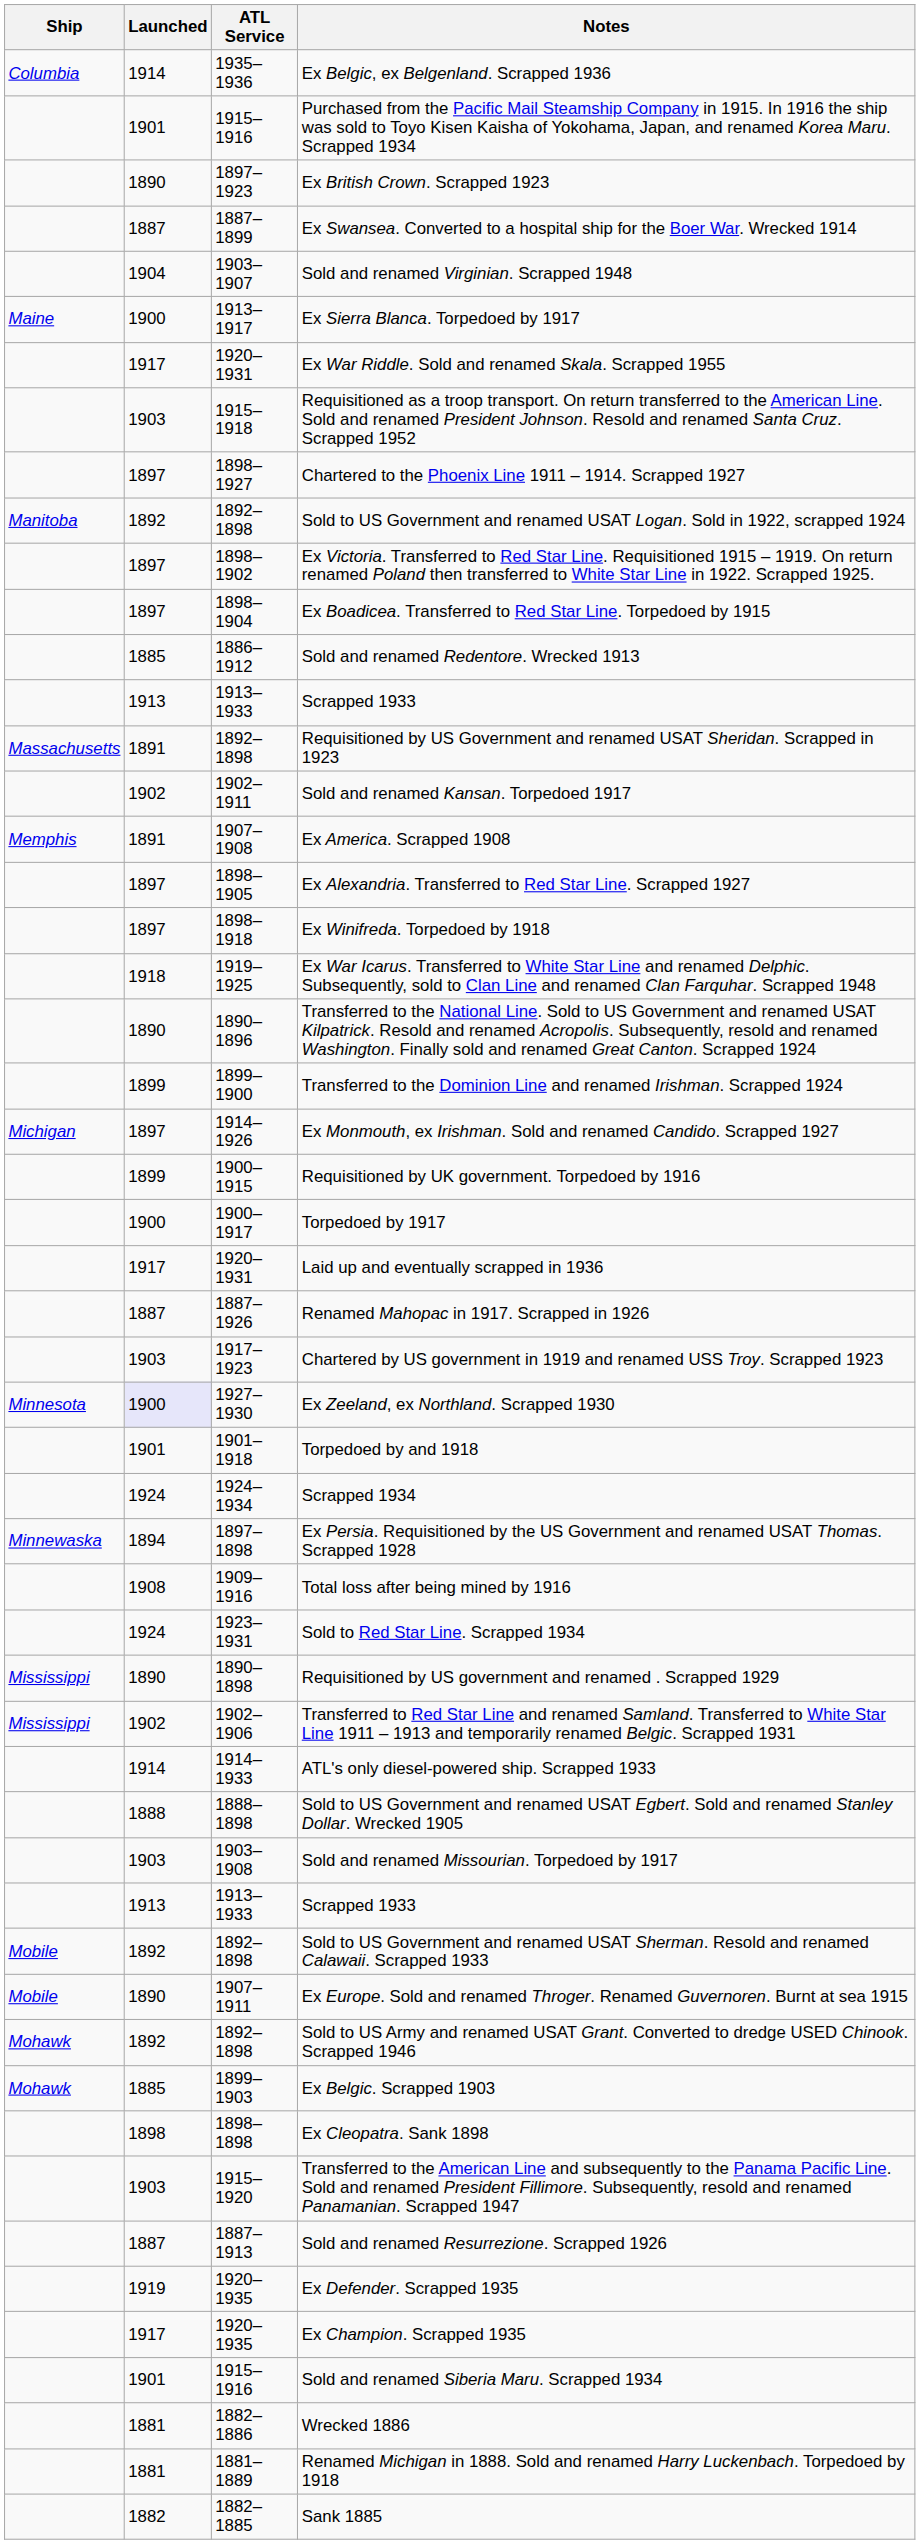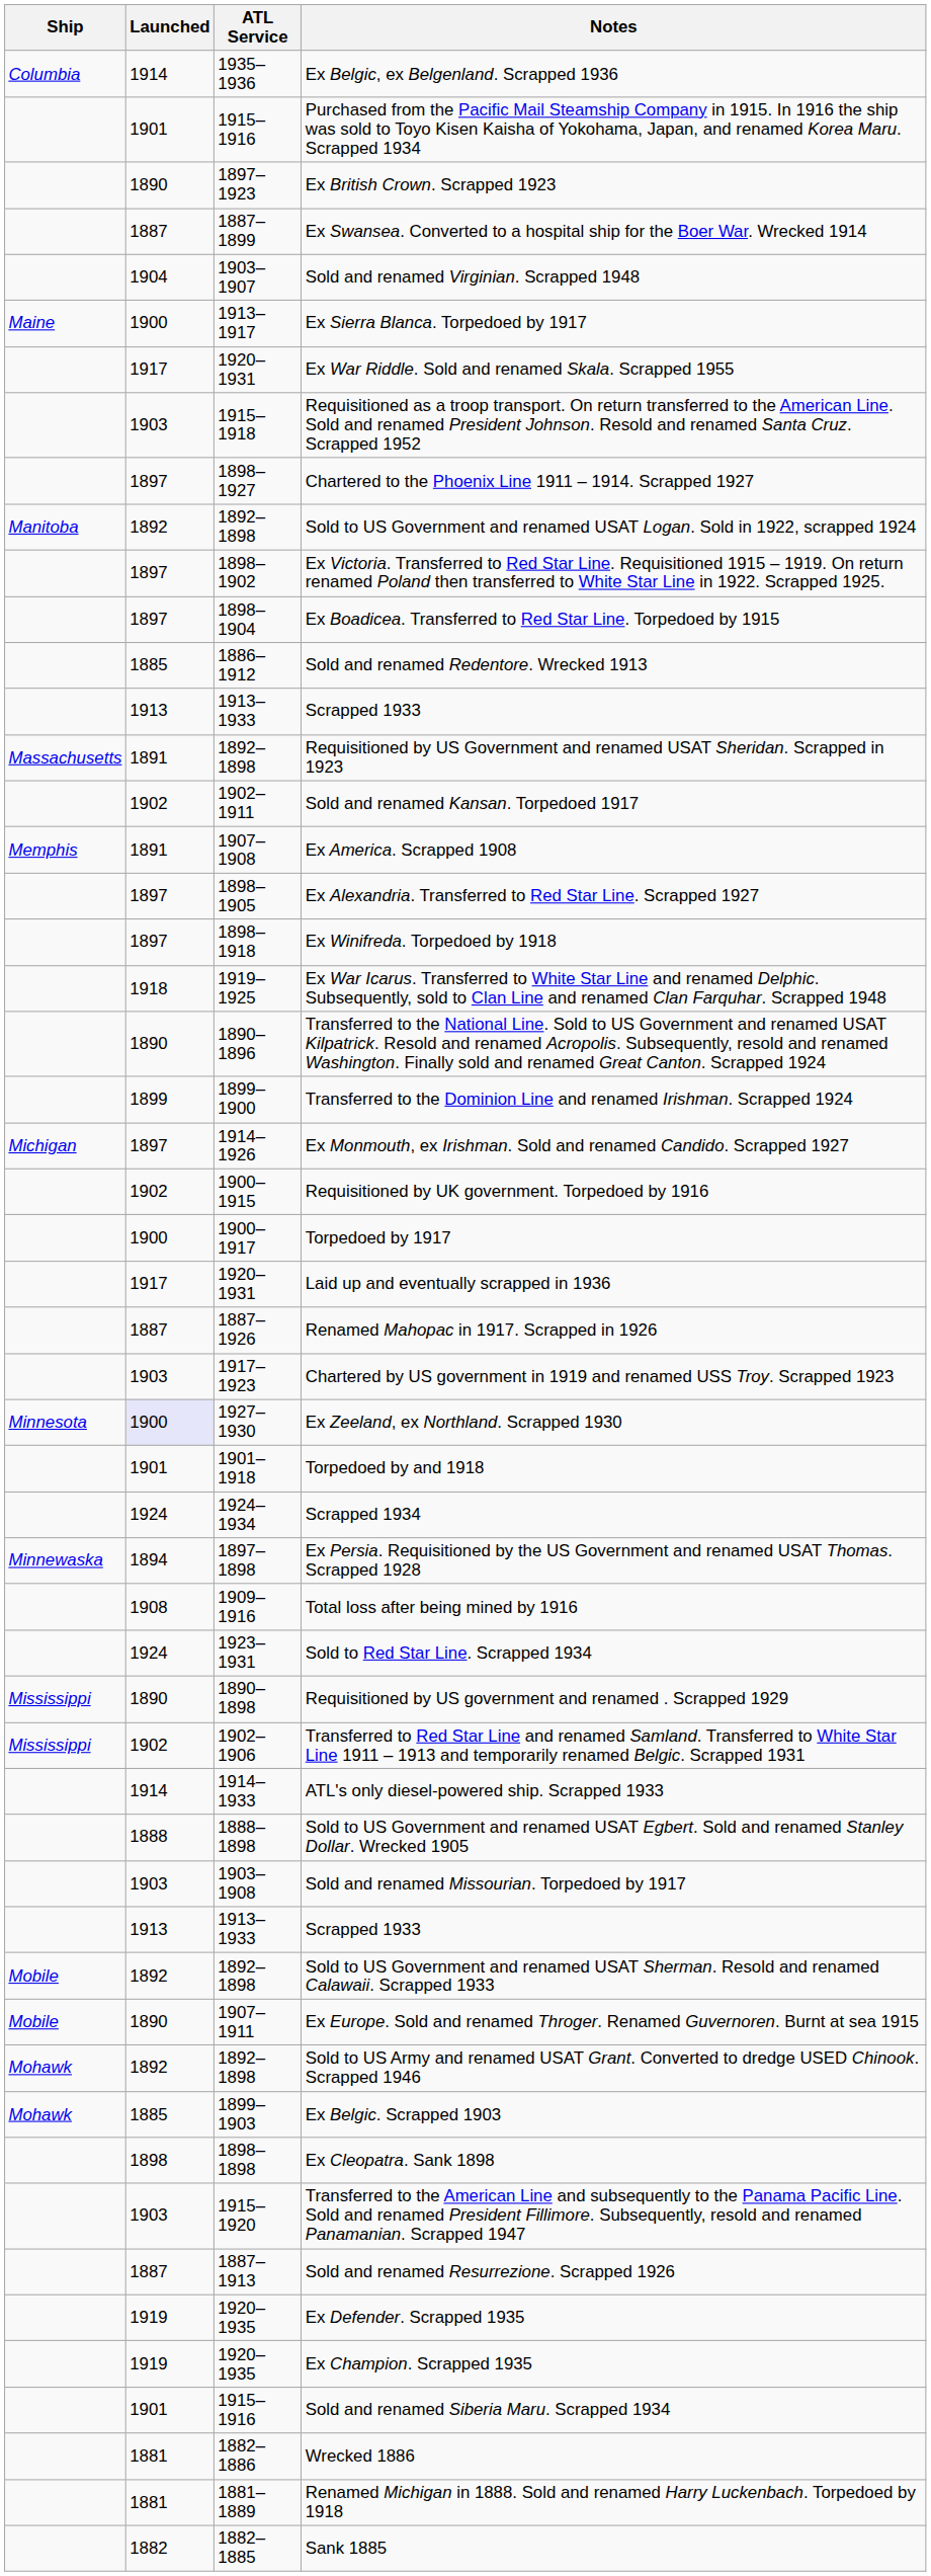 <table class="wikitable sortable">
 <tr>
 <th>Ship</th>
 <th>Launched</th>
 <th width=75px>ATL Service</th>
 <th class="unsortable">Notes</th>
 </tr>
 <tr>
 <td><a href='#'><em>Columbia</em></a></td>
 <td>1914</td>
 <td>1935–1936</td>
 <td>Ex <em>Belgic</em>, ex <em>Belgenland</em>. Scrapped 1936</td>
 </tr>
 <tr>
 <td></td>
 <td>1901</td>
 <td>1915–1916</td>
 <td>Purchased from the <a href='#'>Pacific Mail Steamship Company</a> in 1915. In 1916 the ship was sold to Toyo Kisen Kaisha of Yokohama, Japan, and renamed <em>Korea Maru</em>. Scrapped 1934</td>
 </tr>
 <tr>
 <td></td>
 <td>1890</td>
 <td>1897–1923</td>
 <td>Ex <em>British Crown</em>. Scrapped 1923</td>
 </tr>
 <tr>
 <td></td>
 <td>1887</td>
 <td>1887–1899</td>
 <td>Ex <em>Swansea</em>. Converted to a hospital ship for the <a href='#'>Boer War</a>. Wrecked 1914</td>
 </tr>
 <tr>
 <td></td>
 <td>1904</td>
 <td>1903–1907</td>
 <td>Sold and renamed <em>Virginian</em>. Scrapped 1948</td>
 </tr>
 <tr>
 <td><a href='#'><em>Maine</em></a></td>
 <td>1900</td>
 <td>1913–1917</td>
 <td>Ex <em>Sierra Blanca</em>. Torpedoed by  1917</td>
 </tr>
 <tr>
 <td></td>
 <td>1917</td>
 <td>1920–1931</td>
 <td>Ex <em>War Riddle</em>. Sold and renamed <em>Skala</em>. Scrapped 1955</td>
 </tr>
 <tr>
 <td></td>
 <td>1903</td>
 <td>1915–1918</td>
 <td>Requisitioned as a troop transport. On return transferred to the <a href='#'>American Line</a>. Sold and renamed <em>President Johnson</em>. Resold and renamed <em>Santa Cruz</em>. Scrapped 1952</td>
 </tr>
 <tr>
 <td></td>
 <td>1897</td>
 <td>1898–1927</td>
 <td>Chartered to the <a href='#'>Phoenix Line</a> 1911 – 1914. Scrapped 1927</td>
 </tr>
 <tr>
 <td><em><a href='#'>Manitoba</a></em></td>
 <td>1892</td>
 <td>1892–1898</td>
 <td>Sold to US Government and renamed USAT <em>Logan</em>. Sold in 1922, scrapped 1924</td>
 </tr>
 <tr>
 <td></td>
 <td>1897</td>
 <td>1898–1902</td>
 <td>Ex <em>Victoria</em>. Transferred to <a href='#'>Red Star Line</a>. Requisitioned 1915 – 1919. On return renamed <em>Poland</em> then transferred to <a href='#'>White Star Line</a> in 1922. Scrapped 1925.</td>
 </tr>
 <tr>
 <td></td>
 <td>1897</td>
 <td>1898–1904</td>
 <td>Ex <em>Boadicea</em>. Transferred to <a href='#'>Red Star Line</a>. Torpedoed by  1915</td>
 </tr>
 <tr>
 <td></td>
 <td>1885</td>
 <td>1886–1912</td>
 <td>Sold and renamed <em>Redentore</em>. Wrecked 1913</td>
 </tr>
 <tr>
 <td></td>
 <td>1913</td>
 <td>1913–1933</td>
 <td>Scrapped 1933</td>
 </tr>
 <tr>
 <td><em><a href='#'>Massachusetts</a></em></td>
 <td>1891</td>
 <td>1892–1898</td>
 <td>Requisitioned by US Government and renamed USAT <em>Sheridan</em>. Scrapped in 1923</td>
 </tr>
 <tr>
 <td></td>
 <td>1902</td>
 <td>1902–1911</td>
 <td>Sold and renamed <em>Kansan</em>. Torpedoed 1917</td>
 </tr>
 <tr>
 <td><a href='#'><em>Memphis</em></a></td>
 <td>1891</td>
 <td>1907–1908</td>
 <td>Ex<em> America</em>. Scrapped 1908</td>
 </tr>
 <tr>
 <td></td>
 <td>1897</td>
 <td>1898–1905</td>
 <td>Ex <em>Alexandria</em>. Transferred to <a href='#'>Red Star Line</a>. Scrapped 1927</td>
 </tr>
 <tr>
 <td></td>
 <td>1897</td>
 <td>1898–1918</td>
 <td>Ex <em>Winifreda</em>. Torpedoed by  1918</td>
 </tr>
 <tr>
 <td></td>
 <td>1918</td>
 <td>1919–1925</td>
 <td>Ex <em>War Icarus</em>. Transferred to <a href='#'>White Star Line</a> and renamed <em>Delphic</em>. Subsequently, sold to <a href='#'>Clan Line</a> and renamed <em>Clan Farquhar</em>. Scrapped 1948</td>
 </tr>
 <tr>
 <td></td>
 <td>1890</td>
 <td>1890–1896</td>
 <td>Transferred to the <a href='#'>National Line</a>. Sold to US Government and renamed USAT <em>Kilpatrick</em>. Resold and renamed <em>Acropolis</em>. Subsequently, resold and renamed <em>Washington</em>. Finally sold and renamed <em>Great Canton</em>. Scrapped 1924</td>
 </tr>
 <tr>
 <td></td>
 <td>1899</td>
 <td>1899–1900</td>
 <td>Transferred to the <a href='#'>Dominion Line</a> and renamed <em>Irishman</em>. Scrapped 1924</td>
 </tr>
 <tr>
 <td><a href='#'><em>Michigan</em></a></td>
 <td>1897</td>
 <td>1914–1926</td>
 <td>Ex <em>Monmouth</em>, ex <em>Irishman</em>. Sold and renamed <em>Candido</em>. Scrapped 1927</td>
 </tr>
 <tr>
 <td></td>
-<td>1899</td>
+<td>1902</td>
 <td>1900–1915</td>
 <td>Requisitioned by UK government. Torpedoed by  1916</td>
 </tr>
 <tr>
 <td></td>
 <td>1900</td>
 <td>1900–1917</td>
 <td>Torpedoed by  1917</td>
 </tr>
 <tr>
 <td></td>
 <td>1917</td>
 <td>1920–1931</td>
 <td>Laid up and eventually scrapped in 1936</td>
 </tr>
 <tr>
 <td></td>
 <td>1887</td>
 <td>1887–1926</td>
 <td>Renamed <em>Mahopac</em> in 1917. Scrapped in 1926</td>
 </tr>
 <tr>
 <td></td>
 <td>1903</td>
 <td>1917–1923</td>
 <td>Chartered by US government in 1919 and renamed USS <em>Troy</em>. Scrapped 1923</td>
 </tr>
 <tr>
 <td><a href='#'><em>Minnesota</em></a></td>
 <td style="background: lavender;">1900</td>
 <td>1927–1930</td>
 <td>Ex <em>Zeeland</em>, ex <em>Northland</em>. Scrapped 1930</td>
 </tr>
 <tr>
 <td></td>
 <td>1901</td>
 <td>1901–1918</td>
 <td>Torpedoed by  and  1918</td>
 </tr>
 <tr>
 <td></td>
 <td>1924</td>
 <td>1924–1934</td>
 <td>Scrapped 1934</td>
 </tr>
 <tr>
 <td><a href='#'><em>Minnewaska</em></a></td>
 <td>1894</td>
 <td>1897–1898</td>
 <td>Ex <em>Persia</em>. Requisitioned by the US Government and renamed USAT <em>Thomas</em>. Scrapped 1928</td>
 </tr>
 <tr>
 <td></td>
 <td>1908</td>
 <td>1909–1916</td>
 <td>Total loss after being mined by  1916</td>
 </tr>
 <tr>
 <td></td>
 <td>1924</td>
 <td>1923–1931</td>
 <td>Sold to <a href='#'>Red Star Line</a>. Scrapped 1934</td>
 </tr>
 <tr>
 <td><a href='#'><em>Mississippi</em></a></td>
 <td>1890</td>
 <td>1890–1898</td>
 <td>Requisitioned by US government and renamed . Scrapped 1929</td>
 </tr>
 <tr>
 <td><a href='#'><em>Mississippi</em></a></td>
 <td>1902</td>
 <td>1902–1906</td>
 <td>Transferred to <a href='#'>Red Star Line</a> and renamed <em>Samland</em>. Transferred to <a href='#'>White Star Line</a> 1911 – 1913 and temporarily renamed <em>Belgic</em>. Scrapped 1931</td>
 </tr>
 <tr>
 <td></td>
 <td>1914</td>
 <td>1914–1933</td>
 <td>ATL's only diesel-powered ship. Scrapped 1933</td>
 </tr>
 <tr>
 <td></td>
 <td>1888</td>
 <td>1888–1898</td>
 <td>Sold to US Government and renamed USAT <em>Egbert</em>. Sold and renamed <em>Stanley Dollar</em>. Wrecked 1905</td>
 </tr>
 <tr>
 <td></td>
 <td>1903</td>
 <td>1903–1908</td>
 <td>Sold and renamed <em>Missourian</em>. Torpedoed by  1917</td>
 </tr>
 <tr>
 <td></td>
 <td>1913</td>
 <td>1913–1933</td>
 <td>Scrapped 1933</td>
 </tr>
 <tr>
 <td><em><a href='#'>Mobile</a></em></td>
 <td>1892</td>
 <td>1892–1898</td>
 <td>Sold to US Government and renamed USAT <em>Sherman</em>. Resold and renamed <em>Calawaii</em>. Scrapped 1933</td>
 </tr>
 <tr>
 <td><a href='#'><em>Mobile</em></a></td>
 <td>1890</td>
 <td>1907–1911</td>
 <td>Ex <em>Europe</em>. Sold and renamed <em>Throger</em>. Renamed <em>Guvernoren</em>. Burnt at sea 1915</td>
 </tr>
 <tr>
 <td><em><a href='#'>Mohawk</a></em></td>
 <td>1892</td>
 <td>1892–1898</td>
 <td>Sold to US Army and renamed USAT <em>Grant</em>. Converted to dredge USED <em>Chinook</em>. Scrapped 1946</td>
 </tr>
 <tr>
 <td><a href='#'><em>Mohawk</em></a></td>
 <td>1885</td>
 <td>1899–1903</td>
 <td>Ex <em>Belgic</em>. Scrapped 1903</td>
 </tr>
 <tr>
 <td></td>
 <td>1898</td>
 <td>1898–1898</td>
 <td>Ex <em>Cleopatra</em>. Sank 1898</td>
 </tr>
 <tr>
 <td></td>
 <td>1903</td>
 <td>1915–1920</td>
 <td>Transferred to the <a href='#'>American Line</a> and subsequently to the <a href='#'>Panama Pacific Line</a>. Sold and renamed <em>President Fillimore</em>. Subsequently, resold and renamed <em>Panamanian</em>. Scrapped 1947</td>
 </tr>
 <tr>
 <td></td>
 <td>1887</td>
 <td>1887–1913</td>
 <td>Sold and renamed <em>Resurrezione</em>. Scrapped 1926</td>
 </tr>
 <tr>
 <td></td>
 <td>1919</td>
 <td>1920–1935</td>
 <td>Ex <em>Defender</em>. Scrapped 1935</td>
 </tr>
 <tr>
 <td></td>
-<td>1917</td>
+<td>1919</td>
 <td>1920–1935</td>
 <td>Ex <em>Champion</em>. Scrapped 1935</td>
 </tr>
 <tr>
 <td></td>
 <td>1901</td>
 <td>1915–1916</td>
 <td>Sold and renamed <em>Siberia Maru</em>. Scrapped 1934</td>
 </tr>
 <tr>
 <td></td>
 <td>1881</td>
 <td>1882–1886</td>
 <td>Wrecked 1886</td>
 </tr>
 <tr>
 <td></td>
 <td>1881</td>
 <td>1881–1889</td>
 <td>Renamed <em>Michigan</em> in 1888. Sold and renamed <em>Harry Luckenbach</em>. Torpedoed by  1918</td>
 </tr>
 <tr>
 <td></td>
 <td>1882</td>
 <td>1882–1885</td>
 <td>Sank 1885</td>
 </tr>
 </table>
